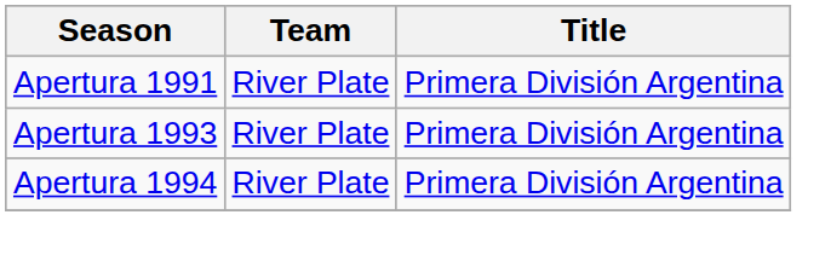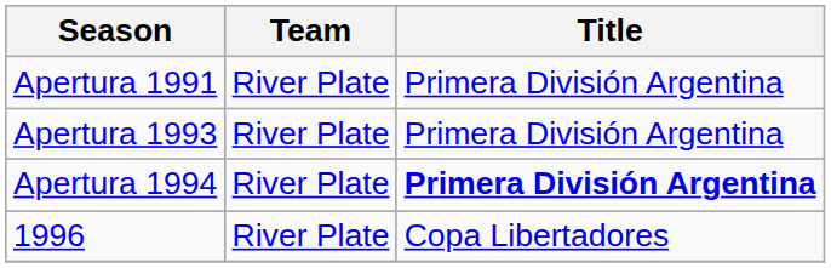 <table class="wikitable">
 <tr>
 <th>Season</th>
 <th>Team</th>
 <th>Title</th>
 </tr>
 <tr>
 <td><a href='#'>Apertura 1991</a></td>
 <td><a href='#'>River Plate</a></td>
 <td><a href='#'>Primera División Argentina</a></td>
 </tr>
 <tr>
 <td><a href='#'>Apertura 1993</a></td>
 <td><a href='#'>River Plate</a></td>
 <td><a href='#'>Primera División Argentina</a></td>
 </tr>
 <tr>
 <td><a href='#'>Apertura 1994</a></td>
 <td><a href='#'>River Plate</a></td>
-<td><a href='#'>Primera División Argentina</a></td>
+<td><strong><a href='#'>Primera División Argentina</a></strong></td>
+</tr>
+<tr>
+<td><a href='#'>1996</a></td>
+<td><a href='#'>River Plate</a></td>
+<td><a href='#'>Copa Libertadores</a></td>
 </tr>
 <tr>
 </tr>
 </table>
